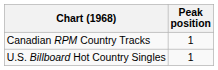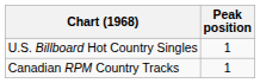 <table class="wikitable sortable">
 <tr>
 <th>Chart (1968)</th>
 <th>Peak<br>position</th>
 </tr>
 <tr>
+<td>U.S. <em>Billboard</em> Hot Country Singles</td>
+<td align="center">1</td>
+</tr>
+<tr>
 <td>Canadian <em>RPM</em> Country Tracks</td>
 <td align="center">1</td>
 </tr>
-<tr>
-<td>U.S. <em>Billboard</em> Hot Country Singles</td>
-<td align="center">1</td>
-</tr>
 </table>
